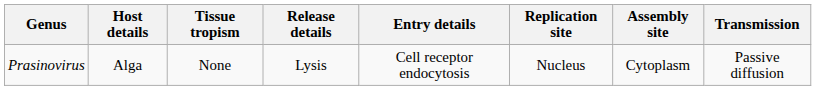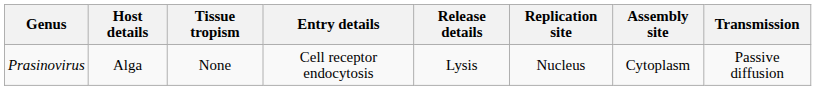 <table class="wikitable sortable" style="text-align:center">
 <tr>
 <th>Genus</th>
 <th>Host details</th>
 <th>Tissue tropism</th>
+<th>Entry details</th>
 <th>Release details</th>
-<th>Entry details</th>
 <th>Replication site</th>
 <th>Assembly site</th>
 <th>Transmission</th>
 </tr>
 <tr>
 <td><em>Prasinovirus</em></td>
 <td>Alga</td>
 <td>None</td>
+<td>Cell receptor endocytosis</td>
 <td>Lysis</td>
-<td>Cell receptor endocytosis</td>
 <td>Nucleus</td>
 <td>Cytoplasm</td>
 <td>Passive diffusion</td>
 </tr>
 </table>
